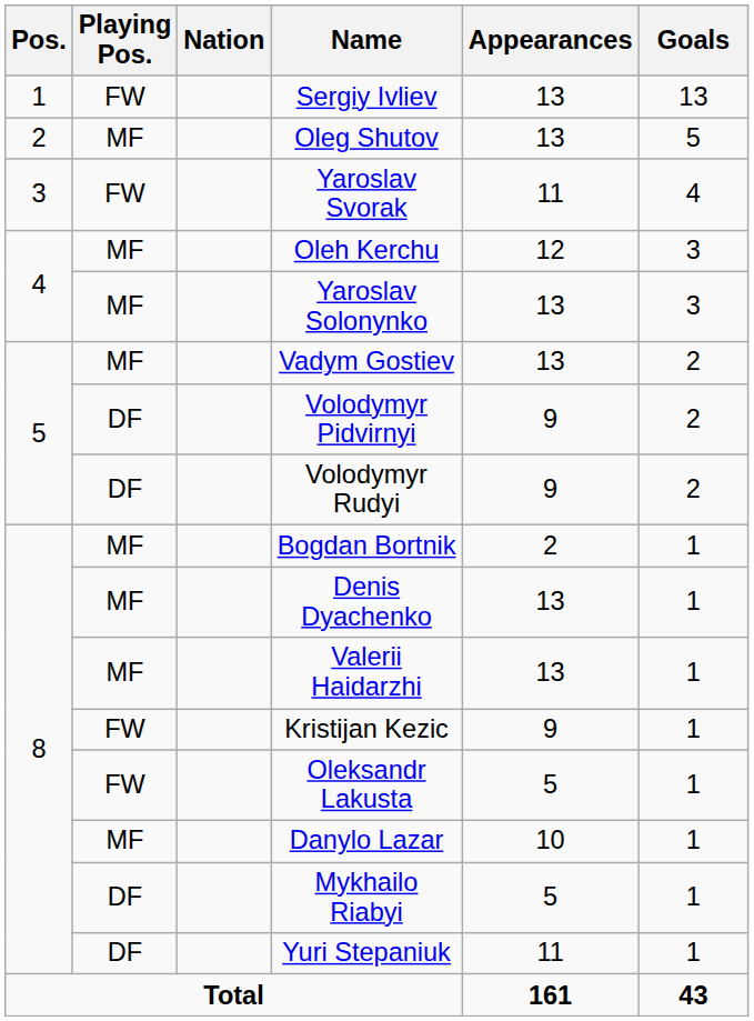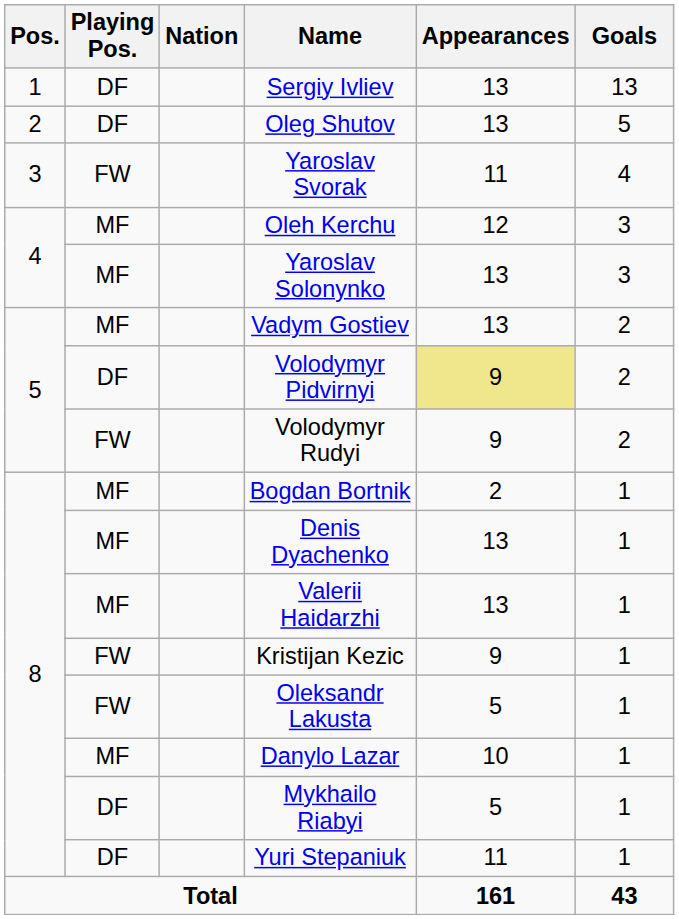 <table class="wikitable sortable" style="font-size:100%; text-align:center">
 <tr>
 <th width=15>Pos.</th>
 <th width=15>Playing Pos.</th>
 <th width=15>Nation</th>
 <th width=110>Name</th>
 <th width=50>Appearances</th>
 <th width=60>Goals</th>
 </tr>
 <tr>
 <td>1</td>
-<td>FW</td>
+<td>DF</td>
 <td></td>
 <td><a href='#'>Sergiy Ivliev</a></td>
 <td>13</td>
 <td>13</td>
 </tr>
 <tr>
 <td>2</td>
-<td>MF</td>
+<td>DF</td>
 <td></td>
 <td><a href='#'>Oleg Shutov</a></td>
 <td>13</td>
 <td>5</td>
 </tr>
 <tr>
 <td>3</td>
 <td>FW</td>
 <td></td>
 <td><a href='#'>Yaroslav Svorak</a></td>
 <td>11</td>
 <td>4</td>
 </tr>
 <tr>
 <td rowspan=2>4</td>
 <td>MF</td>
 <td></td>
 <td><a href='#'>Oleh Kerchu</a></td>
 <td>12</td>
 <td>3</td>
 </tr>
 <tr>
 <td>MF</td>
 <td></td>
 <td><a href='#'>Yaroslav Solonynko</a></td>
 <td>13</td>
 <td>3</td>
 </tr>
 <tr>
 <td rowspan=3>5</td>
 <td>MF</td>
 <td></td>
 <td><a href='#'>Vadym Gostiev</a></td>
 <td>13</td>
 <td>2</td>
 </tr>
 <tr>
 <td>DF</td>
 <td></td>
 <td><a href='#'>Volodymyr Pidvirnyi</a></td>
-<td>9</td>
+<td style="background: khaki;">9</td>
 <td>2</td>
 </tr>
 <tr>
-<td>DF</td>
+<td>FW</td>
 <td></td>
 <td>Volodymyr Rudyi</td>
 <td>9</td>
 <td>2</td>
 </tr>
 <tr>
 <td rowspan=8>8</td>
 <td>MF</td>
 <td></td>
 <td><a href='#'>Bogdan Bortnik</a></td>
 <td>2</td>
 <td>1</td>
 </tr>
 <tr>
 <td>MF</td>
 <td></td>
 <td><a href='#'>Denis Dyachenko</a></td>
 <td>13</td>
 <td>1</td>
 </tr>
 <tr>
 <td>MF</td>
 <td></td>
 <td><a href='#'>Valerii Haidarzhi</a></td>
 <td>13</td>
 <td>1</td>
 </tr>
 <tr>
 <td>FW</td>
 <td></td>
 <td>Kristijan Kezic</td>
 <td>9</td>
 <td>1</td>
 </tr>
 <tr>
 <td>FW</td>
 <td></td>
 <td><a href='#'>Oleksandr Lakusta</a></td>
 <td>5</td>
 <td>1</td>
 </tr>
 <tr>
 <td>MF</td>
 <td></td>
 <td><a href='#'>Danylo Lazar</a></td>
 <td>10</td>
 <td>1</td>
 </tr>
 <tr>
 <td>DF</td>
 <td></td>
 <td><a href='#'>Mykhailo Riabyi</a></td>
 <td>5</td>
 <td>1</td>
 </tr>
 <tr>
 <td>DF</td>
 <td></td>
 <td><a href='#'>Yuri Stepaniuk</a></td>
 <td>11</td>
 <td>1</td>
 </tr>
 <tr>
 <td colspan=4><strong>Total</strong></td>
 <td><strong>161</strong></td>
 <td><strong>43</strong></td>
 </tr>
 <tr>
 </tr>
 </table>
